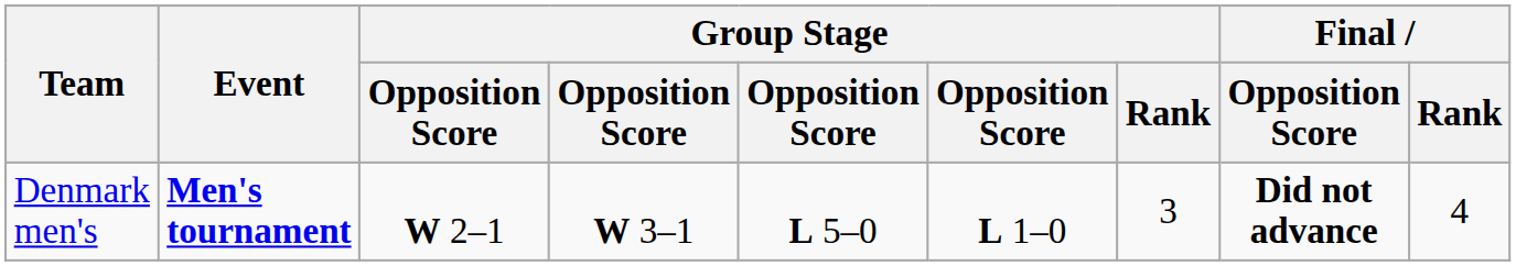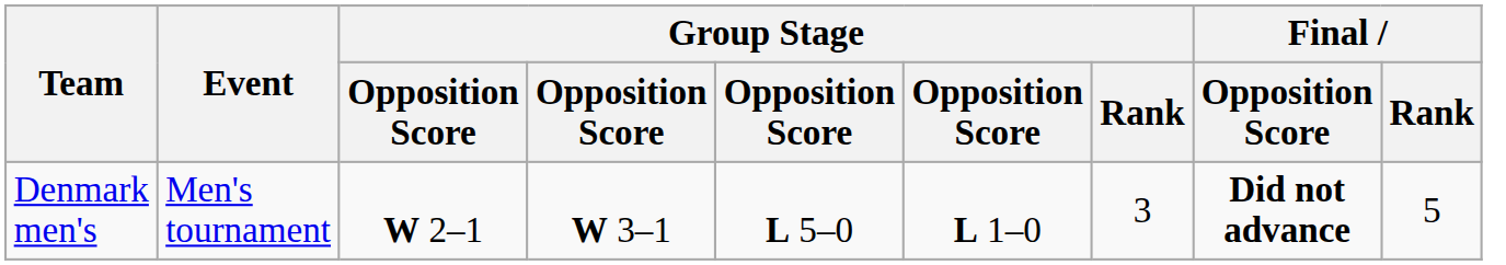 <table class=wikitable style=text-align:center>
 <tr>
 <th rowspan=2>Team</th>
 <th rowspan=2>Event</th>
 <th colspan=5>Group Stage</th>
 <th colspan=2>Final / </th>
 </tr>
 <tr>
 <th>Opposition<br>Score</th>
 <th>Opposition<br>Score</th>
 <th>Opposition<br>Score</th>
 <th>Opposition<br>Score</th>
 <th>Rank</th>
 <th>Opposition<br>Score</th>
 <th>Rank</th>
 </tr>
 <tr>
 <td align=left><a href='#'>Denmark men's</a></td>
-<td align=left><strong><a href='#'>Men's tournament</a></strong></td>
+<td align=left><a href='#'>Men's tournament</a></td>
 <td><br><strong>W</strong> 2–1</td>
 <td><br><strong>W</strong> 3–1</td>
 <td><br><strong>L</strong> 5–0</td>
 <td><br><strong>L</strong> 1–0</td>
 <td>3</td>
 <td><strong>Did not advance</strong></td>
-<td>4</td>
+<td>5</td>
 </tr>
 </table>
